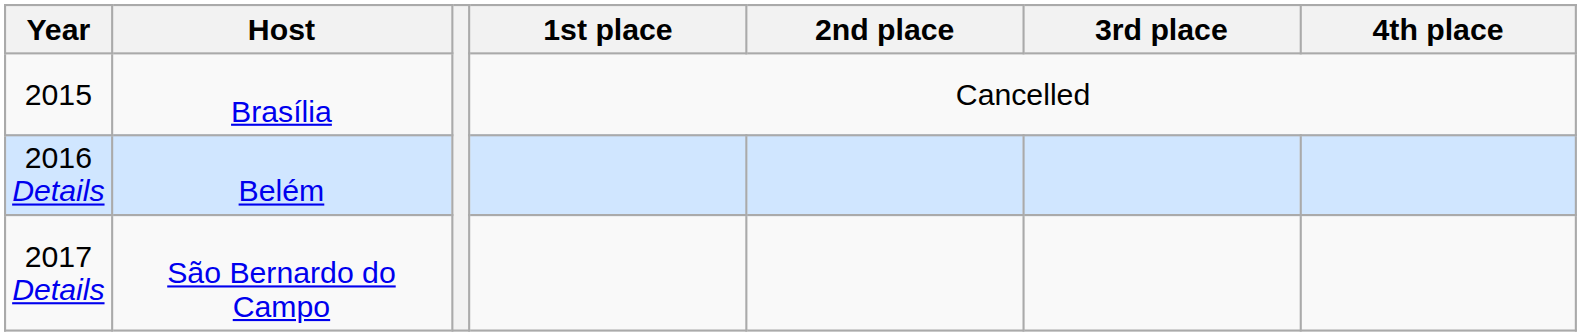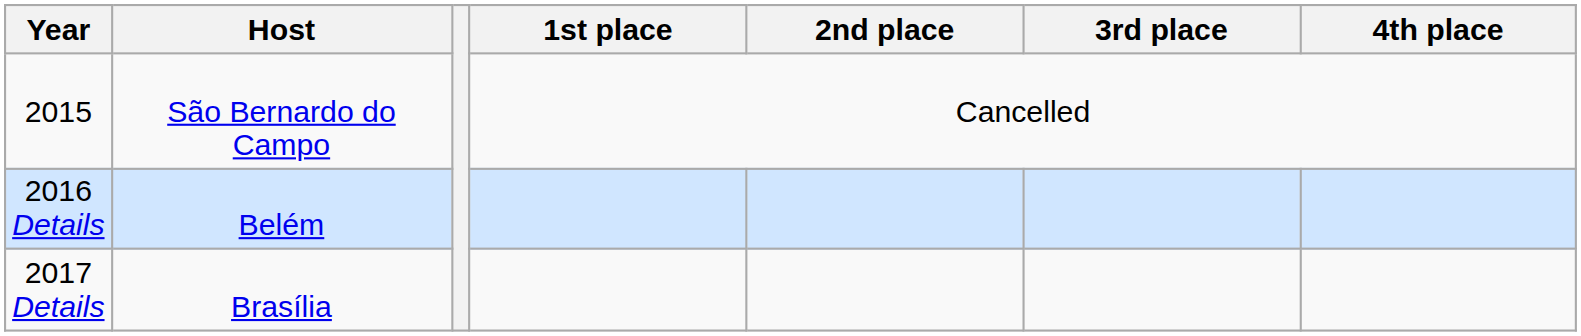 <table class="wikitable" style="font-size: 90%; text-align: center;">
 <tr>
 <th width="30">Year</th>
 <th width="155">Host</th>
 <th width="2" rowspan="9"></th>
 <th width="125">1st place</th>
 <th width="125">2nd place</th>
 <th width="125">3rd place</th>
 <th width="125">4th place</th>
 </tr>
 <tr>
 <td>2015</td>
-<td><br><a href='#'>Brasília</a></td>
+<td><br><a href='#'>São Bernardo do Campo</a></td>
 <td colspan=4><span>Cancelled</span></td>
 </tr>
 <tr style="background: #D0E6FF;">
 <td>2016<br><em><a href='#'>Details</a></em></td>
 <td><br><a href='#'>Belém</a></td>
 <td></td>
 <td></td>
 <td></td>
 <td></td>
 </tr>
 <tr>
 <td>2017<br><em><a href='#'>Details</a></em></td>
-<td><br><a href='#'>São Bernardo do Campo</a></td>
+<td><br><a href='#'>Brasília</a></td>
 <td></td>
 <td></td>
 <td></td>
 <td></td>
 </tr>
 </table>
